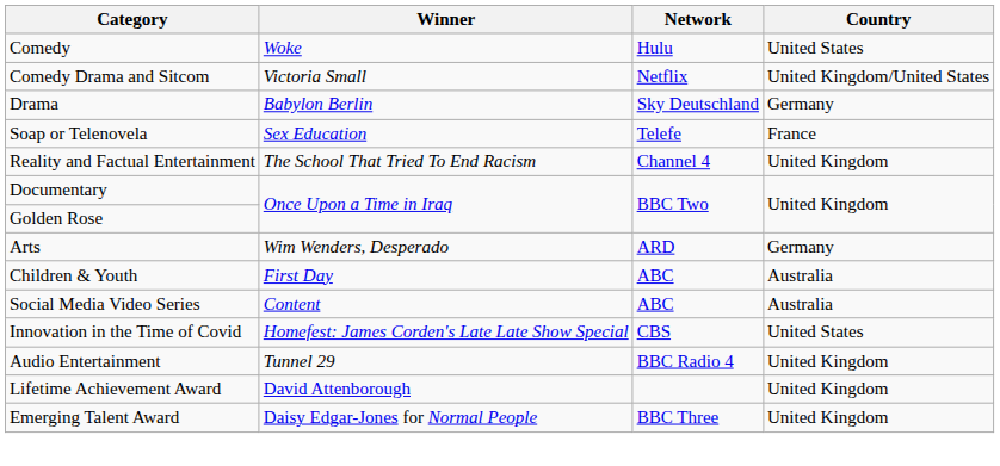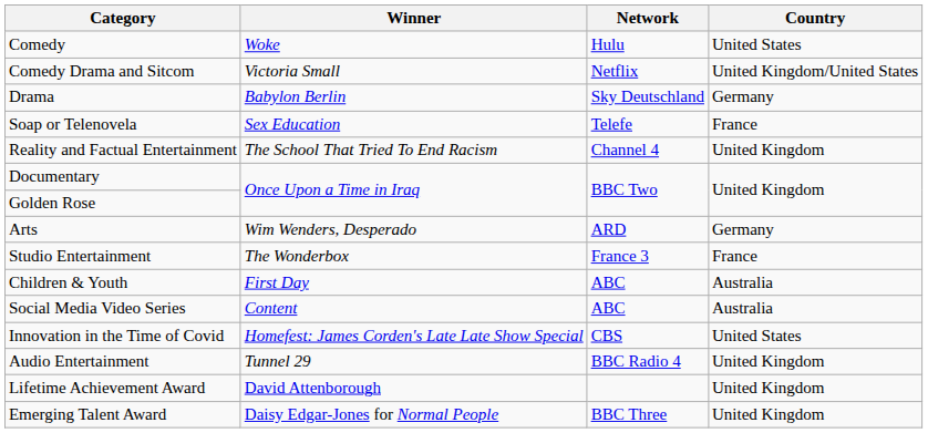 <table class="wikitable">
 <tr>
 <th>Category</th>
 <th>Winner</th>
 <th>Network</th>
 <th>Country</th>
 </tr>
 <tr>
 <td>Comedy</td>
 <td><em><a href='#'>Woke</a></em></td>
 <td><a href='#'>Hulu</a></td>
 <td>United States</td>
 </tr>
 <tr>
 <td>Comedy Drama and Sitcom</td>
 <td><em>Victoria Small</em></td>
 <td><a href='#'>Netflix</a></td>
 <td>United Kingdom/United States</td>
 </tr>
 <tr>
 <td>Drama</td>
 <td><em><a href='#'>Babylon Berlin</a></em></td>
 <td><a href='#'>Sky Deutschland</a></td>
 <td>Germany</td>
 </tr>
 <tr>
 <td>Soap or Telenovela</td>
 <td><em><a href='#'>Sex Education</a></em></td>
 <td><a href='#'>Telefe</a></td>
 <td>France</td>
 </tr>
 <tr>
 <td>Reality and Factual Entertainment</td>
 <td><em>The School That Tried To End Racism</em></td>
 <td><a href='#'>Channel 4</a></td>
 <td>United Kingdom</td>
 </tr>
 <tr>
 <td>Documentary</td>
 <td rowspan="2"><em><a href='#'>Once Upon a Time in Iraq</a></em></td>
 <td rowspan="2"><a href='#'>BBC Two</a></td>
 <td rowspan="2">United Kingdom</td>
 </tr>
 <tr>
 <td>Golden Rose</td>
 </tr>
 <tr>
 <td>Arts</td>
 <td><em>Wim Wenders, Desperado</em></td>
 <td><a href='#'>ARD</a></td>
 <td>Germany</td>
 </tr>
 <tr>
+<td>Studio Entertainment</td>
+<td><em>The Wonderbox</em></td>
+<td><a href='#'>France 3</a></td>
+<td>France</td>
+</tr>
+<tr>
 <td>Children & Youth</td>
 <td><em><a href='#'>First Day</a></em></td>
 <td><a href='#'>ABC</a></td>
 <td>Australia</td>
 </tr>
 <tr>
 <td>Social Media Video Series</td>
 <td><em><a href='#'>Content</a></em></td>
 <td><a href='#'>ABC</a></td>
 <td>Australia</td>
 </tr>
 <tr>
 <td>Innovation in the Time of Covid</td>
 <td><em><a href='#'>Homefest: James Corden's Late Late Show Special</a></em></td>
 <td><a href='#'>CBS</a></td>
 <td>United States</td>
 </tr>
 <tr>
 <td>Audio Entertainment</td>
 <td><em>Tunnel 29</em></td>
 <td><a href='#'>BBC Radio 4</a></td>
 <td>United Kingdom</td>
 </tr>
 <tr>
 <td>Lifetime Achievement Award</td>
 <td><a href='#'>David Attenborough</a></td>
 <td></td>
 <td>United Kingdom</td>
 </tr>
 <tr>
 <td>Emerging Talent Award</td>
 <td><a href='#'>Daisy Edgar-Jones</a> for <em><a href='#'>Normal People</a></em></td>
 <td><a href='#'>BBC Three</a></td>
 <td>United Kingdom</td>
 </tr>
 </table>
